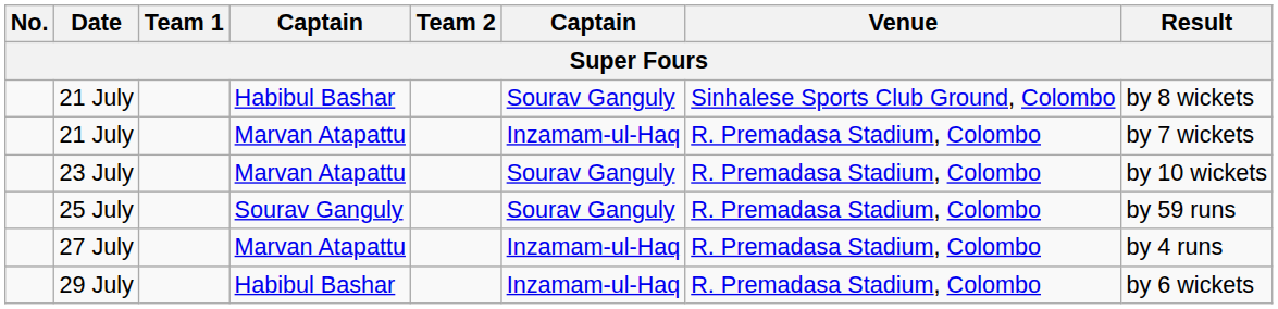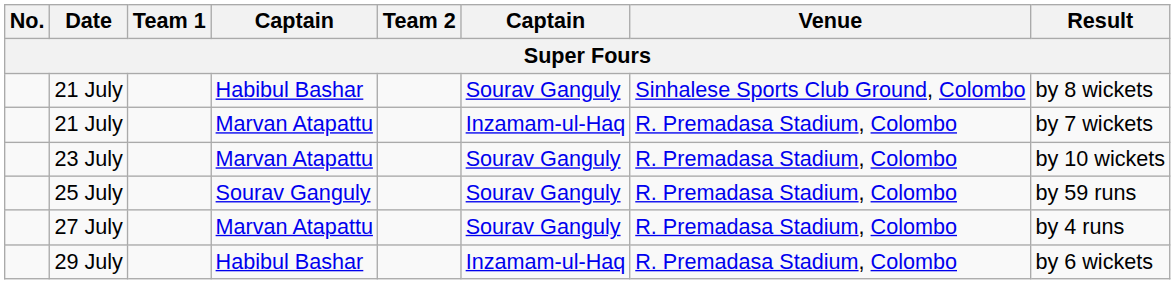 <table class="wikitable">
 <tr>
 <th>No.</th>
 <th>Date</th>
 <th>Team 1</th>
 <th>Captain</th>
 <th>Team 2</th>
 <th>Captain</th>
 <th>Venue</th>
 <th>Result</th>
 </tr>
 <tr>
 <th colspan="8">Super Fours</th>
 </tr>
 <tr>
 <td></td>
 <td>21 July</td>
 <td></td>
 <td><a href='#'>Habibul Bashar</a></td>
 <td></td>
 <td><a href='#'>Sourav Ganguly</a></td>
 <td><a href='#'>Sinhalese Sports Club Ground</a>, <a href='#'>Colombo</a></td>
 <td> by 8 wickets</td>
 </tr>
 <tr>
 <td></td>
 <td>21 July</td>
 <td></td>
 <td><a href='#'>Marvan Atapattu</a></td>
 <td></td>
 <td><a href='#'>Inzamam-ul-Haq</a></td>
 <td><a href='#'>R. Premadasa Stadium</a>, <a href='#'>Colombo</a></td>
 <td> by 7 wickets</td>
 </tr>
 <tr>
 <td></td>
 <td>23 July</td>
 <td></td>
 <td><a href='#'>Marvan Atapattu</a></td>
 <td></td>
 <td><a href='#'>Sourav Ganguly</a></td>
 <td><a href='#'>R. Premadasa Stadium</a>, <a href='#'>Colombo</a></td>
 <td> by 10 wickets</td>
 </tr>
 <tr>
 <td></td>
 <td>25 July</td>
 <td></td>
 <td><a href='#'>Sourav Ganguly</a></td>
 <td></td>
 <td><a href='#'>Sourav Ganguly</a></td>
 <td><a href='#'>R. Premadasa Stadium</a>, <a href='#'>Colombo</a></td>
 <td> by 59 runs</td>
 </tr>
 <tr>
 <td></td>
 <td>27 July</td>
 <td></td>
 <td><a href='#'>Marvan Atapattu</a></td>
 <td></td>
-<td><a href='#'>Inzamam-ul-Haq</a></td>
+<td><a href='#'>Sourav Ganguly</a></td>
 <td><a href='#'>R. Premadasa Stadium</a>, <a href='#'>Colombo</a></td>
 <td> by 4 runs</td>
 </tr>
 <tr>
 <td></td>
 <td>29 July</td>
 <td></td>
 <td><a href='#'>Habibul Bashar</a></td>
 <td></td>
 <td><a href='#'>Inzamam-ul-Haq</a></td>
 <td><a href='#'>R. Premadasa Stadium</a>, <a href='#'>Colombo</a></td>
 <td> by 6 wickets</td>
 </tr>
 </table>
